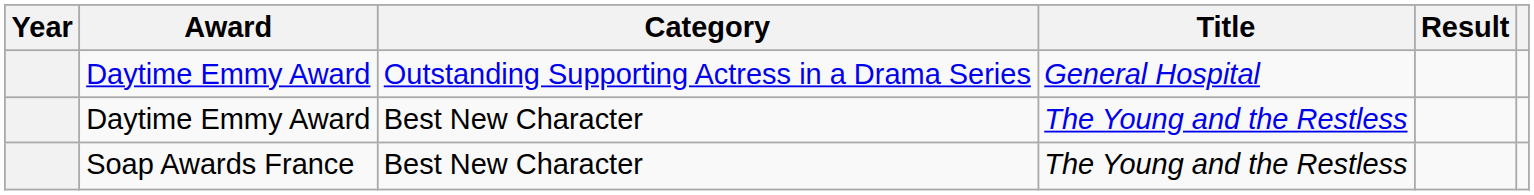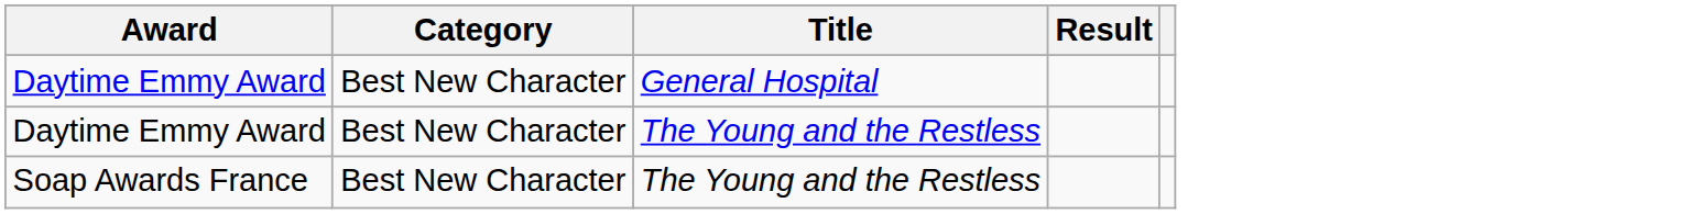 <table class="wikitable sortable plainrowheaders">
 <tr>
-<th scope="col">Year</th>
 <th scope="col">Award</th>
 <th scope="col">Category</th>
 <th scope="col">Title</th>
 <th scope="col">Result</th>
 <th scope="col" class="unsortable"></th>
 </tr>
 <tr>
-<th scope="row"></th>
 <td><a href='#'>Daytime Emmy Award</a></td>
-<td><a href='#'>Outstanding Supporting Actress in a Drama Series</a></td>
+<td>Best New Character</td>
 <td><em><a href='#'>General Hospital</a></em></td>
 <td></td>
 <td style="text-align:center;"></td>
 </tr>
 <tr>
-<th scope="row"></th>
 <td>Daytime Emmy Award</td>
 <td>Best New Character</td>
 <td><em><a href='#'>The Young and the Restless</a></em></td>
 <td></td>
 <td style="text-align:center;"></td>
 </tr>
 <tr>
-<th scope="row"></th>
 <td>Soap Awards France</td>
 <td>Best New Character</td>
 <td><em>The Young and the Restless</em></td>
 <td></td>
 <td></td>
 </tr>
 </table>
